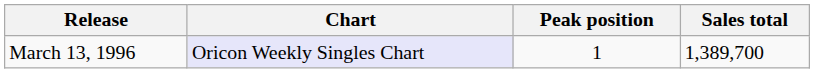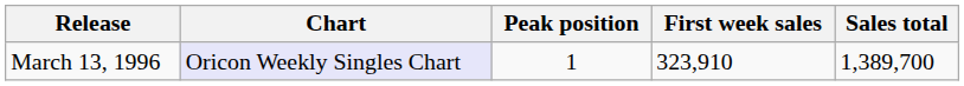 <table class="wikitable" width="650px">
 <tr>
 <th>Release</th>
 <th>Chart</th>
 <th>Peak position</th>
+<th>First week sales</th>
 <th>Sales total</th>
 </tr>
 <tr>
 <td>March 13, 1996</td>
 <td style="background: lavender;">Oricon Weekly Singles Chart</td>
 <td align="center">1</td>
+<td>323,910</td>
 <td>1,389,700</td>
 </tr>
 </table>
